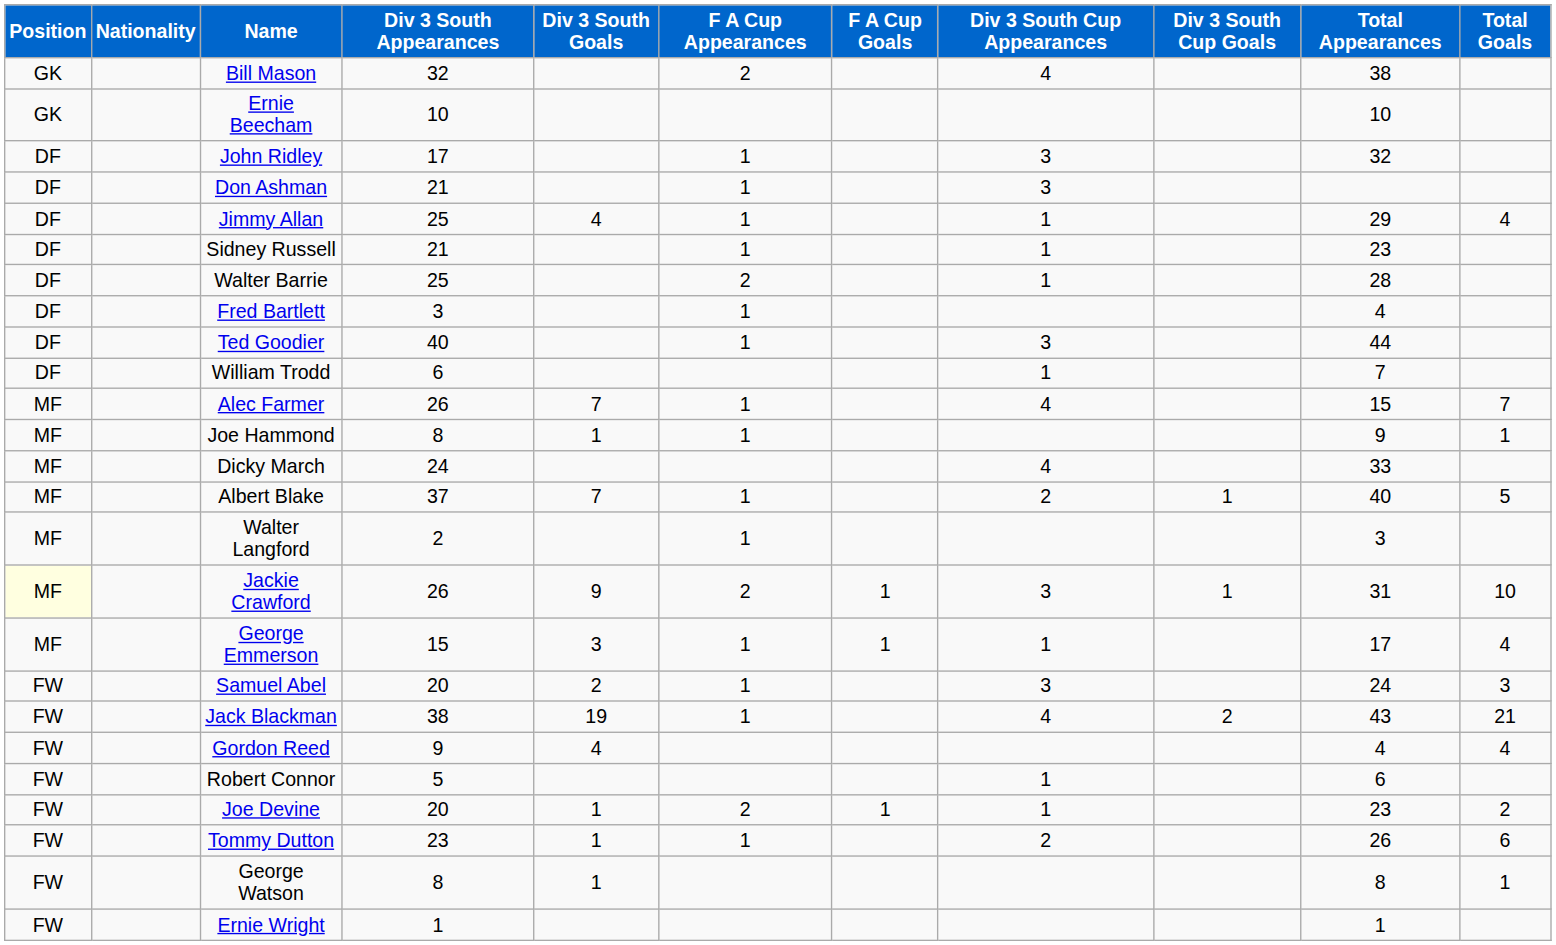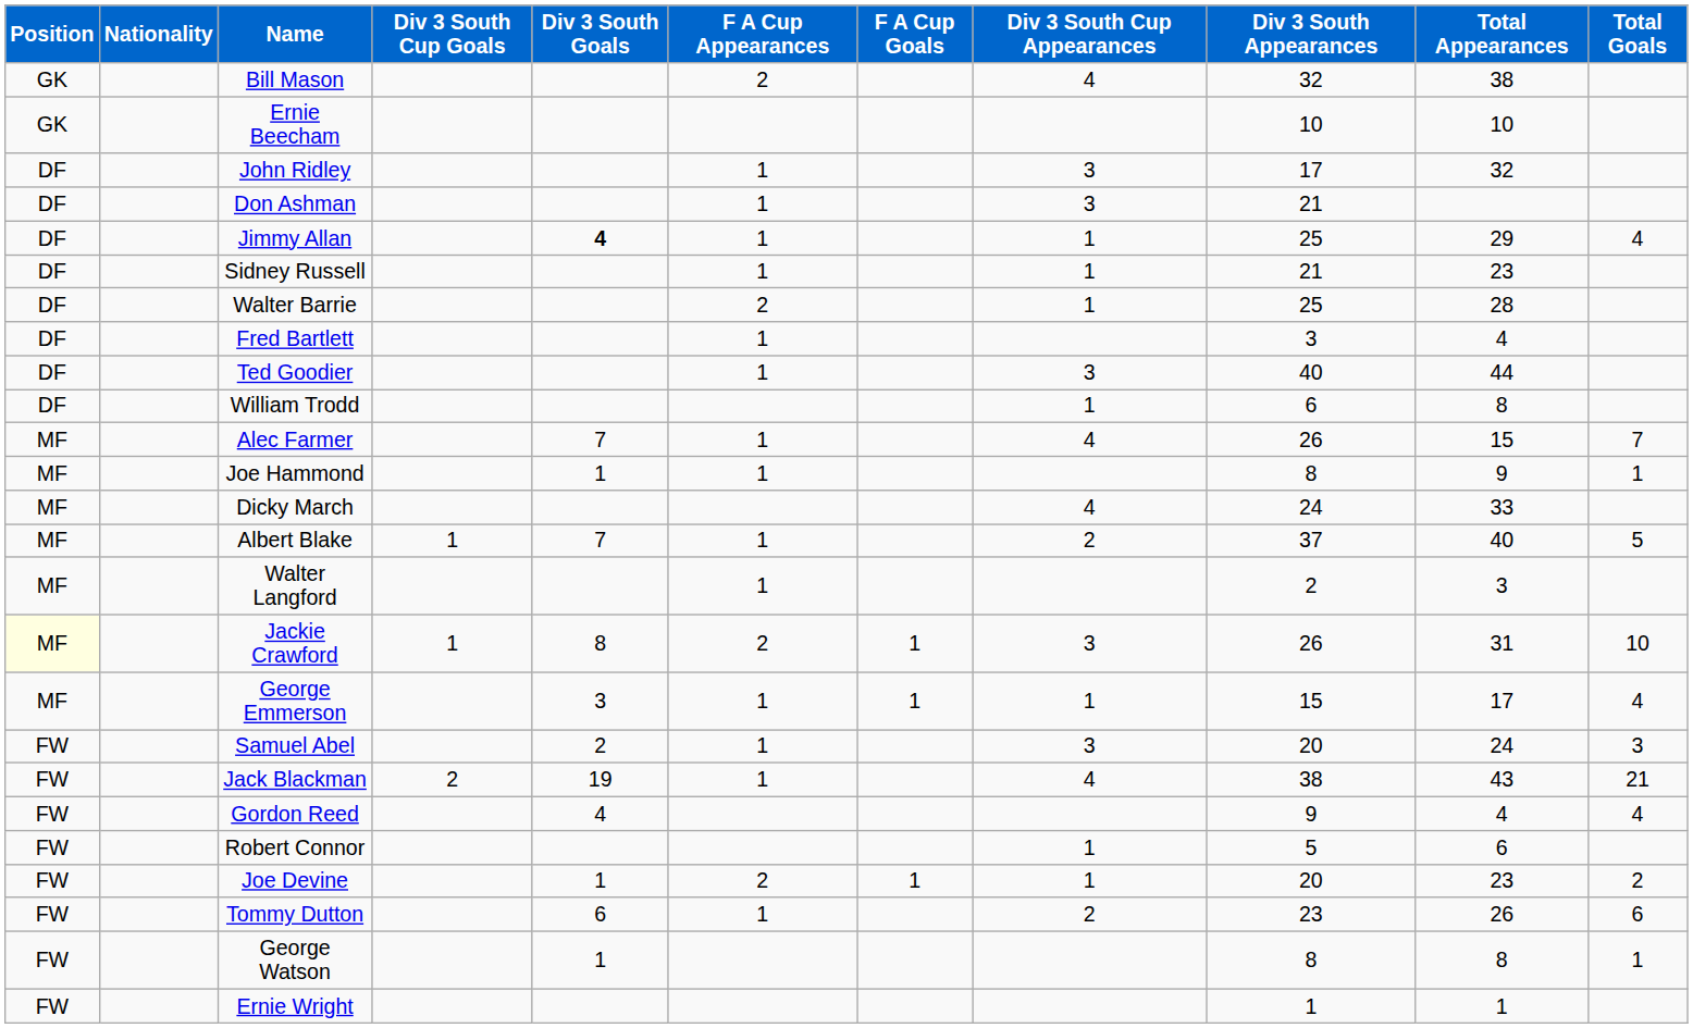 <table class="wikitable" style="text-align:center; font-size:90%; width:90%;">
 <tr>
 <th style="background:#0066CC; color:#FFFFFF; text-align:center;">Position</th>
 <th style="background:#0066CC; color:#FFFFFF; text-align:center;">Nationality</th>
 <th style="background:#0066CC; color:#FFFFFF; text-align:center;"><strong>Name</strong></th>
-<th style="background:#0066CC; color:#FFFFFF; text-align:center;">Div 3 South Appearances</th>
+<th style="background:#0066CC; color:#FFFFFF; text-align:center;">Div 3 South Cup Goals</th>
 <th style="background:#0066CC; color:#FFFFFF; text-align:center;">Div 3 South Goals</th>
 <th style="background:#0066CC; color:#FFFFFF; text-align:center;">F A Cup Appearances</th>
 <th style="background:#0066CC; color:#FFFFFF; text-align:center;">F A Cup Goals</th>
 <th style="background:#0066CC; color:#FFFFFF; text-align:center;">Div 3 South Cup Appearances</th>
-<th style="background:#0066CC; color:#FFFFFF; text-align:center;">Div 3 South Cup Goals</th>
+<th style="background:#0066CC; color:#FFFFFF; text-align:center;">Div 3 South Appearances</th>
 <th style="background:#0066CC; color:#FFFFFF; text-align:center;">Total Appearances</th>
 <th style="background:#0066CC; color:#FFFFFF; text-align:center;">Total Goals</th>
 </tr>
 <tr>
 <td>GK</td>
 <td></td>
 <td><a href='#'>Bill Mason</a></td>
-<td>32</td>
+<td></td>
 <td></td>
 <td>2</td>
 <td></td>
 <td>4</td>
-<td></td>
+<td>32</td>
 <td>38</td>
 <td></td>
 </tr>
 <tr>
 <td>GK</td>
 <td></td>
 <td><a href='#'>Ernie Beecham</a></td>
-<td>10</td>
 <td></td>
 <td></td>
 <td></td>
 <td></td>
 <td></td>
+<td>10</td>
 <td>10</td>
 <td></td>
 </tr>
 <tr>
 <td>DF</td>
 <td></td>
 <td><a href='#'>John Ridley</a></td>
-<td>17</td>
+<td></td>
 <td></td>
 <td>1</td>
 <td></td>
 <td>3</td>
-<td></td>
+<td>17</td>
 <td>32</td>
 <td></td>
 </tr>
 <tr>
 <td>DF</td>
 <td></td>
 <td><a href='#'>Don Ashman</a></td>
-<td>21</td>
+<td></td>
 <td></td>
 <td>1</td>
 <td></td>
 <td>3</td>
-<td></td>
+<td>21</td>
 <td></td>
 <td></td>
 </tr>
 <tr>
 <td>DF</td>
 <td></td>
 <td><a href='#'>Jimmy Allan</a></td>
-<td>25</td>
-<td>4</td>
+<td></td>
+<td><strong>4</strong></td>
 <td>1</td>
 <td></td>
 <td>1</td>
-<td></td>
+<td>25</td>
 <td>29</td>
 <td>4</td>
 </tr>
 <tr>
 <td>DF</td>
 <td></td>
 <td>Sidney Russell</td>
-<td>21</td>
+<td></td>
 <td></td>
 <td>1</td>
 <td></td>
 <td>1</td>
-<td></td>
+<td>21</td>
 <td>23</td>
 <td></td>
 </tr>
 <tr>
 <td>DF</td>
 <td></td>
 <td>Walter Barrie</td>
-<td>25</td>
+<td></td>
 <td></td>
 <td>2</td>
 <td></td>
 <td>1</td>
-<td></td>
+<td>25</td>
 <td>28</td>
 <td></td>
 </tr>
 <tr>
 <td>DF</td>
 <td></td>
 <td><a href='#'>Fred Bartlett</a></td>
-<td>3</td>
+<td></td>
 <td></td>
 <td>1</td>
 <td></td>
 <td></td>
-<td></td>
+<td>3</td>
 <td>4</td>
 <td></td>
 </tr>
 <tr>
 <td>DF</td>
 <td></td>
 <td><a href='#'>Ted Goodier</a></td>
-<td>40</td>
+<td></td>
 <td></td>
 <td>1</td>
 <td></td>
 <td>3</td>
-<td></td>
+<td>40</td>
 <td>44</td>
 <td></td>
 </tr>
 <tr>
 <td>DF</td>
 <td></td>
 <td>William Trodd</td>
-<td>6</td>
+<td></td>
 <td></td>
 <td></td>
 <td></td>
 <td>1</td>
-<td></td>
-<td>7</td>
+<td>6</td>
+<td>8</td>
 <td></td>
 </tr>
 <tr>
 <td>MF</td>
 <td></td>
 <td><a href='#'>Alec Farmer</a></td>
-<td>26</td>
+<td></td>
 <td>7</td>
 <td>1</td>
 <td></td>
 <td>4</td>
-<td></td>
+<td>26</td>
 <td>15</td>
 <td>7</td>
 </tr>
 <tr>
 <td>MF</td>
 <td></td>
 <td>Joe Hammond</td>
-<td>8</td>
+<td></td>
 <td>1</td>
 <td>1</td>
 <td></td>
 <td></td>
-<td></td>
+<td>8</td>
 <td>9</td>
 <td>1</td>
 </tr>
 <tr>
 <td>MF</td>
 <td></td>
 <td>Dicky March</td>
-<td>24</td>
+<td></td>
 <td></td>
 <td></td>
 <td></td>
 <td>4</td>
-<td></td>
+<td>24</td>
 <td>33</td>
 <td></td>
 </tr>
 <tr>
 <td>MF</td>
 <td></td>
 <td>Albert Blake</td>
-<td>37</td>
+<td>1</td>
 <td>7</td>
 <td>1</td>
 <td></td>
 <td>2</td>
-<td>1</td>
+<td>37</td>
 <td>40</td>
 <td>5</td>
 </tr>
 <tr>
 <td>MF</td>
 <td></td>
 <td>Walter Langford</td>
-<td>2</td>
+<td></td>
 <td></td>
 <td>1</td>
 <td></td>
 <td></td>
-<td></td>
+<td>2</td>
 <td>3</td>
 <td></td>
 </tr>
 <tr>
 <td style="background: lightyellow;">MF</td>
 <td></td>
 <td><a href='#'>Jackie Crawford</a></td>
-<td>26</td>
-<td>9</td>
+<td>1</td>
+<td>8</td>
 <td>2</td>
 <td>1</td>
 <td>3</td>
-<td>1</td>
+<td>26</td>
 <td>31</td>
 <td>10</td>
 </tr>
 <tr>
 <td>MF</td>
 <td></td>
 <td><a href='#'>George Emmerson</a></td>
-<td>15</td>
+<td></td>
 <td>3</td>
 <td>1</td>
 <td>1</td>
 <td>1</td>
-<td></td>
+<td>15</td>
 <td>17</td>
 <td>4</td>
 </tr>
 <tr>
 <td>FW</td>
 <td></td>
 <td><a href='#'>Samuel Abel</a></td>
-<td>20</td>
+<td></td>
 <td>2</td>
 <td>1</td>
 <td></td>
 <td>3</td>
-<td></td>
+<td>20</td>
 <td>24</td>
 <td>3</td>
 </tr>
 <tr>
 <td>FW</td>
 <td></td>
 <td><a href='#'>Jack Blackman</a></td>
-<td>38</td>
+<td>2</td>
 <td>19</td>
 <td>1</td>
 <td></td>
 <td>4</td>
-<td>2</td>
+<td>38</td>
 <td>43</td>
 <td>21</td>
 </tr>
 <tr>
 <td>FW</td>
 <td></td>
 <td><a href='#'>Gordon Reed</a></td>
-<td>9</td>
+<td></td>
 <td>4</td>
 <td></td>
 <td></td>
 <td></td>
-<td></td>
+<td>9</td>
 <td>4</td>
 <td>4</td>
 </tr>
 <tr>
 <td>FW</td>
 <td></td>
 <td>Robert Connor</td>
-<td>5</td>
+<td></td>
 <td></td>
 <td></td>
 <td></td>
 <td>1</td>
-<td></td>
+<td>5</td>
 <td>6</td>
 <td></td>
 </tr>
 <tr>
 <td>FW</td>
 <td></td>
 <td><a href='#'>Joe Devine</a></td>
-<td>20</td>
+<td></td>
 <td>1</td>
 <td>2</td>
 <td>1</td>
 <td>1</td>
-<td></td>
+<td>20</td>
 <td>23</td>
 <td>2</td>
 </tr>
 <tr>
 <td>FW</td>
 <td></td>
 <td><a href='#'>Tommy Dutton</a></td>
-<td>23</td>
-<td>1</td>
+<td></td>
+<td>6</td>
 <td>1</td>
 <td></td>
 <td>2</td>
-<td></td>
+<td>23</td>
 <td>26</td>
 <td>6</td>
 </tr>
 <tr>
 <td>FW</td>
 <td></td>
 <td>George Watson</td>
-<td>8</td>
+<td></td>
 <td>1</td>
 <td></td>
 <td></td>
 <td></td>
-<td></td>
+<td>8</td>
 <td>8</td>
 <td>1</td>
 </tr>
 <tr>
 <td>FW</td>
 <td></td>
 <td><a href='#'>Ernie Wright</a></td>
-<td>1</td>
 <td></td>
 <td></td>
 <td></td>
 <td></td>
 <td></td>
 <td>1</td>
+<td>1</td>
 <td></td>
 </tr>
 </table>
